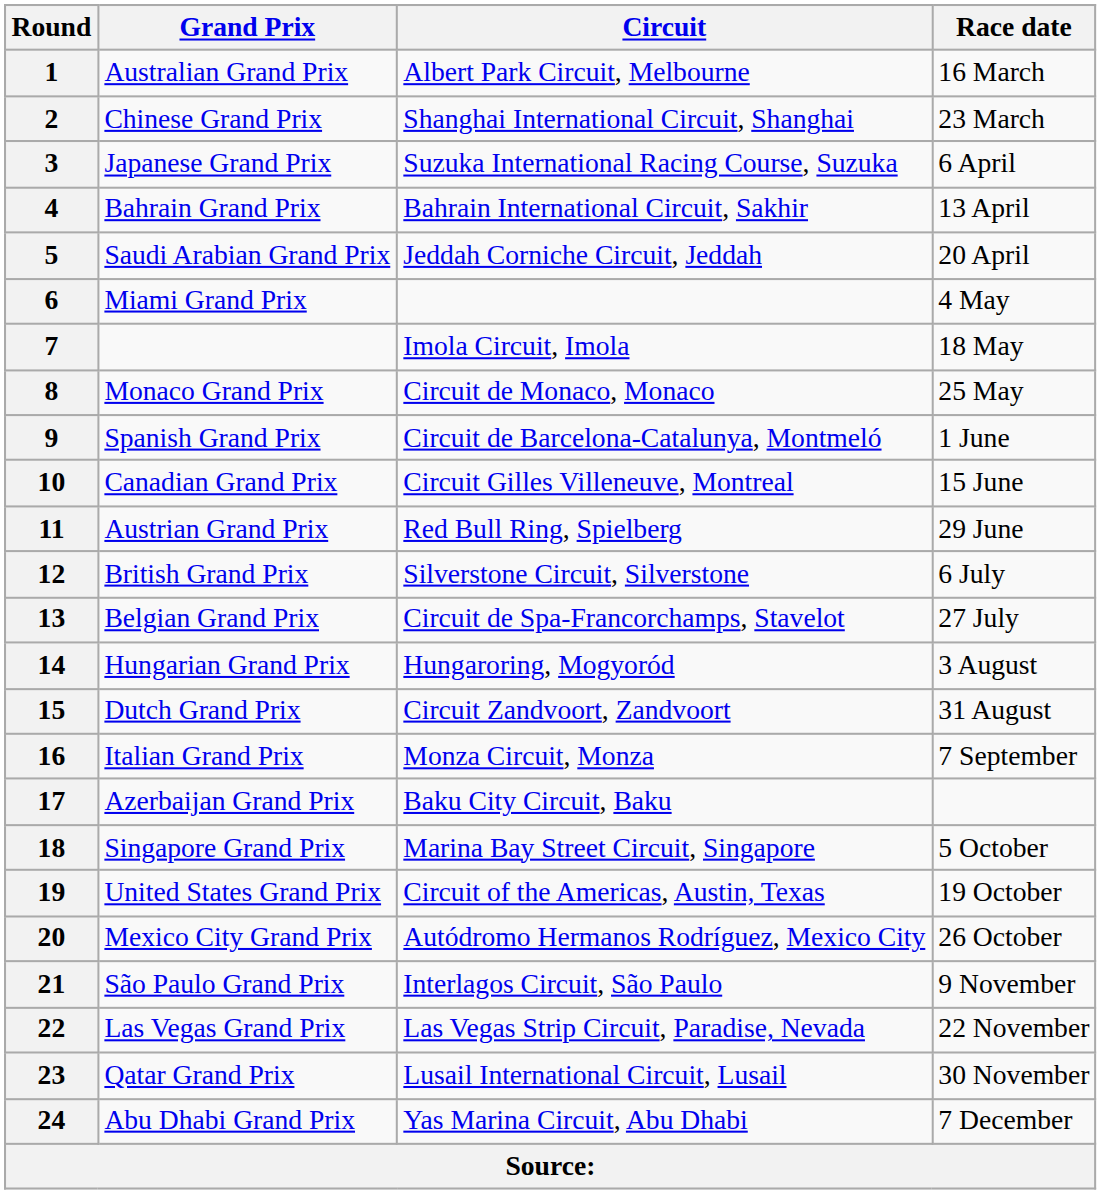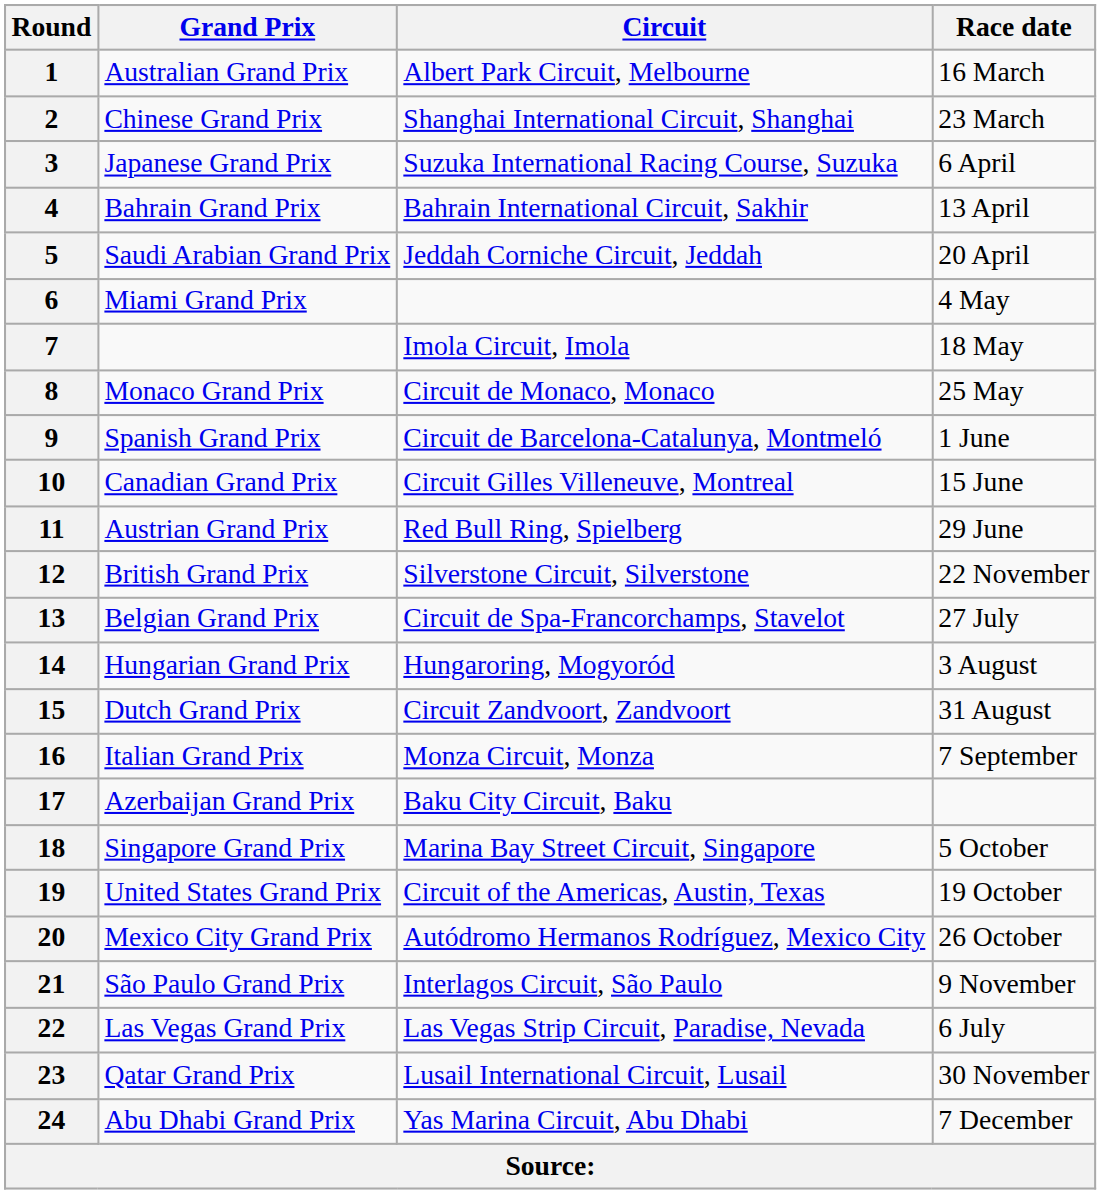 <table class="sortable wikitable" style="font-size: 85%;">
 <tr>
 <th data-sort-type="number">Round</th>
 <th><a href='#'>Grand Prix</a></th>
 <th><a href='#'>Circuit</a></th>
 <th class="unsortable">Race date</th>
 </tr>
 <tr>
 <th>1</th>
 <td><a href='#'>Australian Grand Prix</a></td>
 <td> <a href='#'>Albert Park Circuit</a>, <a href='#'>Melbourne</a></td>
 <td>16 March</td>
 </tr>
 <tr>
 <th>2</th>
 <td><a href='#'>Chinese Grand Prix</a></td>
 <td> <a href='#'>Shanghai International Circuit</a>, <a href='#'>Shanghai</a></td>
 <td>23 March</td>
 </tr>
 <tr>
 <th>3</th>
 <td><a href='#'>Japanese Grand Prix</a></td>
 <td> <a href='#'>Suzuka International Racing Course</a>, <a href='#'>Suzuka</a></td>
 <td>6 April</td>
 </tr>
 <tr>
 <th>4</th>
 <td><a href='#'>Bahrain Grand Prix</a></td>
 <td> <a href='#'>Bahrain International Circuit</a>, <a href='#'>Sakhir</a></td>
 <td>13 April</td>
 </tr>
 <tr>
 <th>5</th>
 <td><a href='#'>Saudi Arabian Grand Prix</a></td>
 <td> <a href='#'>Jeddah Corniche Circuit</a>, <a href='#'>Jeddah</a></td>
 <td>20 April</td>
 </tr>
 <tr>
 <th>6</th>
 <td><a href='#'>Miami Grand Prix</a></td>
 <td></td>
 <td>4 May</td>
 </tr>
 <tr>
 <th>7</th>
 <td></td>
 <td> <a href='#'>Imola Circuit</a>, <a href='#'>Imola</a></td>
 <td>18 May</td>
 </tr>
 <tr>
 <th>8</th>
 <td><a href='#'>Monaco Grand Prix</a></td>
 <td> <a href='#'>Circuit de Monaco</a>, <a href='#'>Monaco</a></td>
 <td>25 May</td>
 </tr>
 <tr>
 <th>9</th>
 <td><a href='#'>Spanish Grand Prix</a></td>
 <td> <a href='#'>Circuit de Barcelona-Catalunya</a>, <a href='#'>Montmeló</a></td>
 <td>1 June</td>
 </tr>
 <tr>
 <th>10</th>
 <td><a href='#'>Canadian Grand Prix</a></td>
 <td> <a href='#'>Circuit Gilles Villeneuve</a>, <a href='#'>Montreal</a></td>
 <td>15 June</td>
 </tr>
 <tr>
 <th>11</th>
 <td><a href='#'>Austrian Grand Prix</a></td>
 <td> <a href='#'>Red Bull Ring</a>, <a href='#'>Spielberg</a></td>
 <td>29 June</td>
 </tr>
 <tr>
 <th>12</th>
 <td><a href='#'>British Grand Prix</a></td>
 <td> <a href='#'>Silverstone Circuit</a>, <a href='#'>Silverstone</a></td>
-<td>6 July</td>
+<td>22 November</td>
 </tr>
 <tr>
 <th>13</th>
 <td><a href='#'>Belgian Grand Prix</a></td>
 <td> <a href='#'>Circuit de Spa-Francorchamps</a>, <a href='#'>Stavelot</a></td>
 <td>27 July</td>
 </tr>
 <tr>
 <th>14</th>
 <td><a href='#'>Hungarian Grand Prix</a></td>
 <td> <a href='#'>Hungaroring</a>, <a href='#'>Mogyoród</a></td>
 <td>3 August</td>
 </tr>
 <tr>
 <th>15</th>
 <td><a href='#'>Dutch Grand Prix</a></td>
 <td> <a href='#'>Circuit Zandvoort</a>, <a href='#'>Zandvoort</a></td>
 <td>31 August</td>
 </tr>
 <tr>
 <th>16</th>
 <td><a href='#'>Italian Grand Prix</a></td>
 <td> <a href='#'>Monza Circuit</a>, <a href='#'>Monza</a></td>
 <td>7 September</td>
 </tr>
 <tr>
 <th>17</th>
 <td><a href='#'>Azerbaijan Grand Prix</a></td>
 <td> <a href='#'>Baku City Circuit</a>, <a href='#'>Baku</a></td>
 <td></td>
 </tr>
 <tr>
 <th>18</th>
 <td><a href='#'>Singapore Grand Prix</a></td>
 <td> <a href='#'>Marina Bay Street Circuit</a>, <a href='#'>Singapore</a></td>
 <td>5 October</td>
 </tr>
 <tr>
 <th>19</th>
 <td><a href='#'>United States Grand Prix</a></td>
 <td> <a href='#'>Circuit of the Americas</a>, <a href='#'>Austin, Texas</a></td>
 <td>19 October</td>
 </tr>
 <tr>
 <th>20</th>
 <td><a href='#'>Mexico City Grand Prix</a></td>
 <td> <a href='#'>Autódromo Hermanos Rodríguez</a>, <a href='#'>Mexico City</a></td>
 <td>26 October</td>
 </tr>
 <tr>
 <th>21</th>
 <td><a href='#'>São Paulo Grand Prix</a></td>
 <td> <a href='#'>Interlagos Circuit</a>, <a href='#'>São Paulo</a></td>
 <td>9 November</td>
 </tr>
 <tr>
 <th>22</th>
 <td><a href='#'>Las Vegas Grand Prix</a></td>
 <td> <a href='#'>Las Vegas Strip Circuit</a>, <a href='#'>Paradise, Nevada</a></td>
-<td>22 November</td>
+<td>6 July</td>
 </tr>
 <tr>
 <th>23</th>
 <td><a href='#'>Qatar Grand Prix</a></td>
 <td> <a href='#'>Lusail International Circuit</a>, <a href='#'>Lusail</a></td>
 <td>30 November</td>
 </tr>
 <tr>
 <th>24</th>
 <td><a href='#'>Abu Dhabi Grand Prix</a></td>
 <td> <a href='#'>Yas Marina Circuit</a>, <a href='#'>Abu Dhabi</a></td>
 <td>7 December</td>
 </tr>
 <tr>
 <th colspan="4">Source:</th>
 </tr>
 </table>
